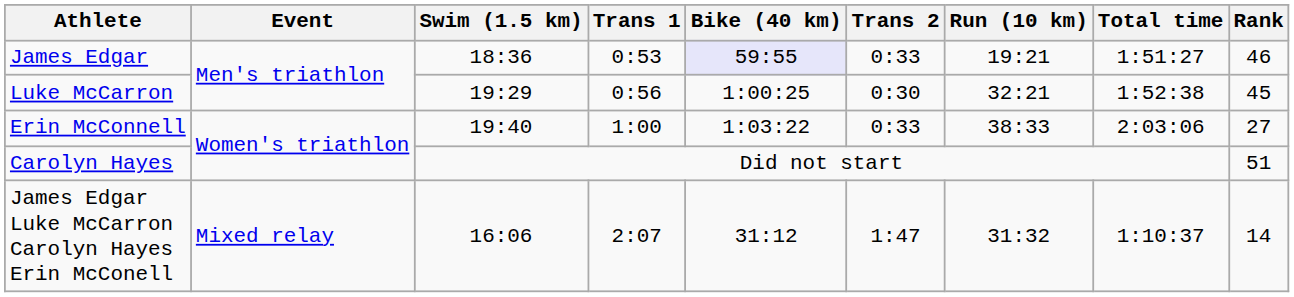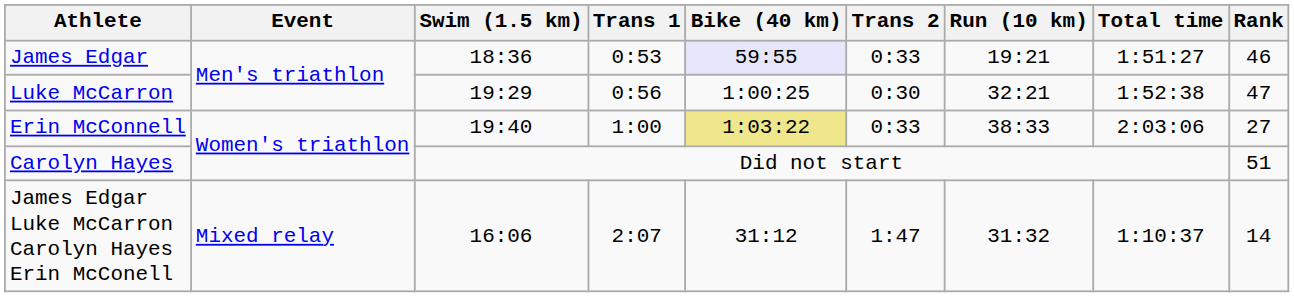 <table class="wikitable" style="font-size:90%;">
 <tr>
 <th>Athlete</th>
 <th>Event</th>
 <th>Swim (1.5 km)</th>
 <th>Trans 1</th>
 <th>Bike (40 km)</th>
 <th>Trans 2</th>
 <th>Run (10 km)</th>
 <th>Total time</th>
 <th>Rank</th>
 </tr>
 <tr align="center">
 <td align="left"><a href='#'>James Edgar</a></td>
 <td rowspan="2" style="text-align:left;"><a href='#'>Men's triathlon</a></td>
 <td>18:36</td>
 <td>0:53</td>
 <td style="background: lavender;">59:55</td>
 <td>0:33</td>
 <td>19:21</td>
 <td>1:51:27</td>
 <td>46</td>
 </tr>
 <tr align="center">
 <td align="left"><a href='#'>Luke McCarron</a></td>
 <td>19:29</td>
 <td>0:56</td>
 <td>1:00:25</td>
 <td>0:30</td>
 <td>32:21</td>
 <td>1:52:38</td>
-<td>45</td>
+<td>47</td>
 </tr>
 <tr align="center">
 <td align="left"><a href='#'>Erin McConnell</a></td>
 <td rowspan="2" style="text-align:left;"><a href='#'>Women's triathlon</a></td>
 <td>19:40</td>
 <td>1:00</td>
-<td>1:03:22</td>
+<td style="background: khaki;">1:03:22</td>
 <td>0:33</td>
 <td>38:33</td>
 <td>2:03:06</td>
 <td>27</td>
 </tr>
 <tr align="center">
 <td align="left"><a href='#'>Carolyn Hayes</a></td>
 <td colspan=6>Did not start</td>
 <td>51</td>
 </tr>
 <tr align="center">
 <td align="left">James Edgar<br>Luke McCarron<br>Carolyn Hayes<br>Erin McConell</td>
 <td style="text-align:left;"><a href='#'>Mixed relay</a></td>
 <td>16:06</td>
 <td>2:07</td>
 <td>31:12</td>
 <td>1:47</td>
 <td>31:32</td>
 <td>1:10:37</td>
 <td>14</td>
 </tr>
 </table>
